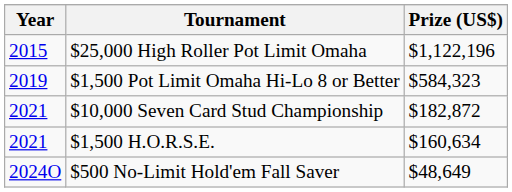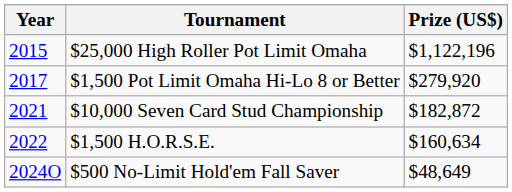 <table class="wikitable">
 <tr>
 </tr>
 <tr>
 <th>Year</th>
 <th>Tournament</th>
 <th>Prize (US$)</th>
 </tr>
 <tr>
 <td><a href='#'>2015</a></td>
 <td>$25,000 High Roller Pot Limit Omaha</td>
 <td>$1,122,196</td>
 </tr>
 <tr>
-<td><a href='#'>2019</a></td>
+<td><a href='#'>2017</a></td>
 <td>$1,500 Pot Limit Omaha Hi-Lo 8 or Better</td>
-<td>$584,323</td>
+<td>$279,920</td>
 </tr>
 <tr>
 <td><a href='#'>2021</a></td>
 <td>$10,000 Seven Card Stud Championship</td>
 <td>$182,872</td>
 </tr>
 <tr>
-<td><a href='#'>2021</a></td>
+<td><a href='#'>2022</a></td>
 <td>$1,500 H.O.R.S.E.</td>
 <td>$160,634</td>
 </tr>
 <tr>
 <td><a href='#'>2024O</a></td>
 <td>$500 No-Limit Hold'em Fall Saver</td>
 <td>$48,649</td>
 </tr>
 </table>
